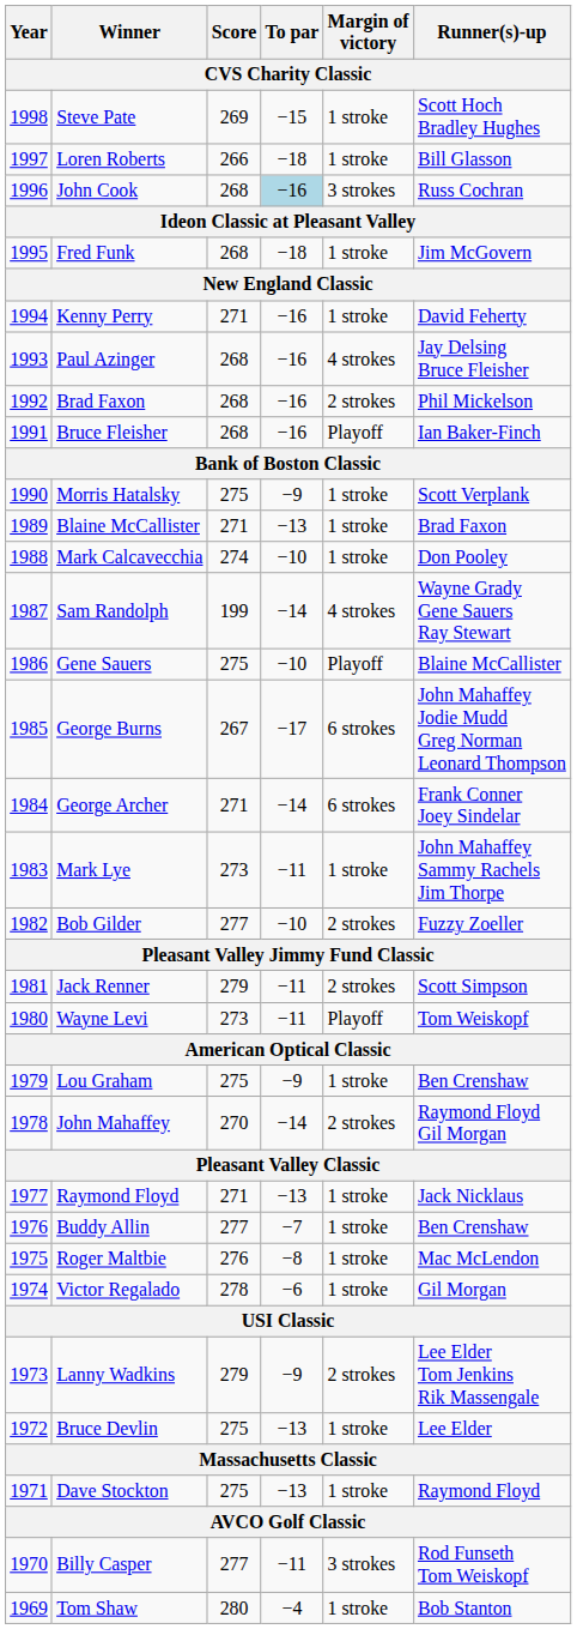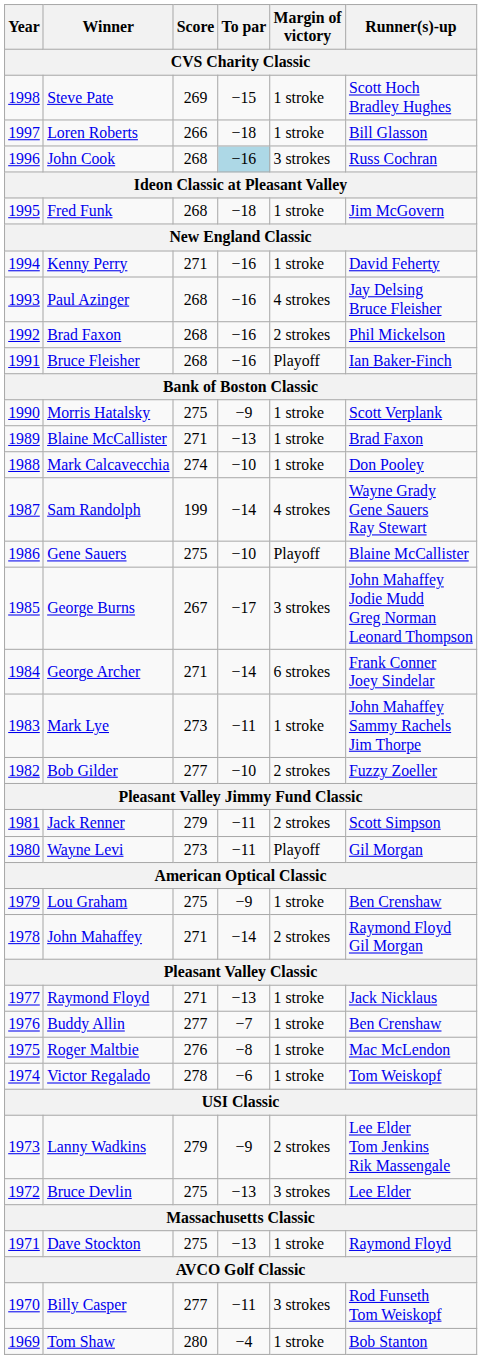 <table class=wikitable style="font-size:95%">
 <tr>
 <th>Year</th>
 <th>Winner</th>
 <th>Score</th>
 <th>To par</th>
 <th>Margin of<br>victory</th>
 <th>Runner(s)-up</th>
 </tr>
 <tr>
 <th colspan=7>CVS Charity Classic</th>
 </tr>
 <tr>
 <td><a href='#'>1998</a></td>
 <td> <a href='#'>Steve Pate</a></td>
 <td align=center>269</td>
 <td align=center>−15</td>
 <td>1 stroke</td>
 <td> <a href='#'>Scott Hoch</a><br> <a href='#'>Bradley Hughes</a></td>
 </tr>
 <tr>
 <td><a href='#'>1997</a></td>
 <td> <a href='#'>Loren Roberts</a></td>
 <td align=center>266</td>
 <td align=center>−18</td>
 <td>1 stroke</td>
 <td> <a href='#'>Bill Glasson</a></td>
 </tr>
 <tr>
 <td><a href='#'>1996</a></td>
 <td> <a href='#'>John Cook</a></td>
 <td align=center>268</td>
 <td align=center style="background: lightblue;">−16</td>
 <td>3 strokes</td>
 <td> <a href='#'>Russ Cochran</a></td>
 </tr>
 <tr>
 <th colspan=7>Ideon Classic at Pleasant Valley</th>
 </tr>
 <tr>
 <td><a href='#'>1995</a></td>
 <td> <a href='#'>Fred Funk</a></td>
 <td align=center>268</td>
 <td align=center>−18</td>
 <td>1 stroke</td>
 <td> <a href='#'>Jim McGovern</a></td>
 </tr>
 <tr>
 <th colspan=7>New England Classic</th>
 </tr>
 <tr>
 <td><a href='#'>1994</a></td>
 <td> <a href='#'>Kenny Perry</a></td>
 <td align=center>271</td>
 <td align=center>−16</td>
 <td>1 stroke</td>
 <td> <a href='#'>David Feherty</a></td>
 </tr>
 <tr>
 <td><a href='#'>1993</a></td>
 <td> <a href='#'>Paul Azinger</a></td>
 <td align=center>268</td>
 <td align=center>−16</td>
 <td>4 strokes</td>
 <td> <a href='#'>Jay Delsing</a><br> <a href='#'>Bruce Fleisher</a></td>
 </tr>
 <tr>
 <td><a href='#'>1992</a></td>
 <td> <a href='#'>Brad Faxon</a></td>
 <td align=center>268</td>
 <td align=center>−16</td>
 <td>2 strokes</td>
 <td> <a href='#'>Phil Mickelson</a></td>
 </tr>
 <tr>
 <td><a href='#'>1991</a></td>
 <td> <a href='#'>Bruce Fleisher</a></td>
 <td align=center>268</td>
 <td align=center>−16</td>
 <td>Playoff</td>
 <td> <a href='#'>Ian Baker-Finch</a></td>
 </tr>
 <tr>
 <th colspan=7>Bank of Boston Classic</th>
 </tr>
 <tr>
 <td><a href='#'>1990</a></td>
 <td> <a href='#'>Morris Hatalsky</a></td>
 <td align=center>275</td>
 <td align=center>−9</td>
 <td>1 stroke</td>
 <td> <a href='#'>Scott Verplank</a></td>
 </tr>
 <tr>
 <td><a href='#'>1989</a></td>
 <td> <a href='#'>Blaine McCallister</a></td>
 <td align=center>271</td>
 <td align=center>−13</td>
 <td>1 stroke</td>
 <td> <a href='#'>Brad Faxon</a></td>
 </tr>
 <tr>
 <td><a href='#'>1988</a></td>
 <td> <a href='#'>Mark Calcavecchia</a></td>
 <td align=center>274</td>
 <td align=center>−10</td>
 <td>1 stroke</td>
 <td> <a href='#'>Don Pooley</a></td>
 </tr>
 <tr>
 <td><a href='#'>1987</a></td>
 <td> <a href='#'>Sam Randolph</a></td>
 <td align=center>199</td>
 <td align=center>−14</td>
 <td>4 strokes</td>
 <td> <a href='#'>Wayne Grady</a><br> <a href='#'>Gene Sauers</a><br> <a href='#'>Ray Stewart</a></td>
 </tr>
 <tr>
 <td><a href='#'>1986</a></td>
 <td> <a href='#'>Gene Sauers</a></td>
 <td align=center>275</td>
 <td align=center>−10</td>
 <td>Playoff</td>
 <td> <a href='#'>Blaine McCallister</a></td>
 </tr>
 <tr>
 <td><a href='#'>1985</a></td>
 <td> <a href='#'>George Burns</a></td>
 <td align=center>267</td>
 <td align=center>−17</td>
-<td>6 strokes</td>
+<td>3 strokes</td>
 <td> <a href='#'>John Mahaffey</a><br> <a href='#'>Jodie Mudd</a><br> <a href='#'>Greg Norman</a><br> <a href='#'>Leonard Thompson</a></td>
 </tr>
 <tr>
 <td><a href='#'>1984</a></td>
 <td> <a href='#'>George Archer</a></td>
 <td align=center>271</td>
 <td align=center>−14</td>
 <td>6 strokes</td>
 <td> <a href='#'>Frank Conner</a><br> <a href='#'>Joey Sindelar</a></td>
 </tr>
 <tr>
 <td><a href='#'>1983</a></td>
 <td> <a href='#'>Mark Lye</a></td>
 <td align=center>273</td>
 <td align=center>−11</td>
 <td>1 stroke</td>
 <td> <a href='#'>John Mahaffey</a><br> <a href='#'>Sammy Rachels</a><br> <a href='#'>Jim Thorpe</a></td>
 </tr>
 <tr>
 <td><a href='#'>1982</a></td>
 <td> <a href='#'>Bob Gilder</a></td>
 <td align=center>277</td>
 <td align=center>−10</td>
 <td>2 strokes</td>
 <td> <a href='#'>Fuzzy Zoeller</a></td>
 </tr>
 <tr>
 <th colspan=7>Pleasant Valley Jimmy Fund Classic</th>
 </tr>
 <tr>
 <td><a href='#'>1981</a></td>
 <td> <a href='#'>Jack Renner</a></td>
 <td align=center>279</td>
 <td align=center>−11</td>
 <td>2 strokes</td>
 <td> <a href='#'>Scott Simpson</a></td>
 </tr>
 <tr>
 <td><a href='#'>1980</a></td>
 <td> <a href='#'>Wayne Levi</a></td>
 <td align=center>273</td>
 <td align=center>−11</td>
 <td>Playoff</td>
-<td> <a href='#'>Tom Weiskopf</a></td>
+<td> <a href='#'>Gil Morgan</a></td>
 </tr>
 <tr>
 <th colspan=7>American Optical Classic</th>
 </tr>
 <tr>
 <td><a href='#'>1979</a></td>
 <td> <a href='#'>Lou Graham</a></td>
 <td align=center>275</td>
 <td align=center>−9</td>
 <td>1 stroke</td>
 <td> <a href='#'>Ben Crenshaw</a></td>
 </tr>
 <tr>
 <td><a href='#'>1978</a></td>
 <td> <a href='#'>John Mahaffey</a></td>
-<td align=center>270</td>
+<td align=center>271</td>
 <td align=center>−14</td>
 <td>2 strokes</td>
 <td> <a href='#'>Raymond Floyd</a><br> <a href='#'>Gil Morgan</a></td>
 </tr>
 <tr>
 <th colspan=7>Pleasant Valley Classic</th>
 </tr>
 <tr>
 <td><a href='#'>1977</a></td>
 <td> <a href='#'>Raymond Floyd</a></td>
 <td align=center>271</td>
 <td align=center>−13</td>
 <td>1 stroke</td>
 <td> <a href='#'>Jack Nicklaus</a></td>
 </tr>
 <tr>
 <td><a href='#'>1976</a></td>
 <td> <a href='#'>Buddy Allin</a></td>
 <td align=center>277</td>
 <td align=center>−7</td>
 <td>1 stroke</td>
 <td> <a href='#'>Ben Crenshaw</a></td>
 </tr>
 <tr>
 <td><a href='#'>1975</a></td>
 <td> <a href='#'>Roger Maltbie</a></td>
 <td align=center>276</td>
 <td align=center>−8</td>
 <td>1 stroke</td>
 <td> <a href='#'>Mac McLendon</a></td>
 </tr>
 <tr>
 <td><a href='#'>1974</a></td>
 <td> <a href='#'>Victor Regalado</a></td>
 <td align=center>278</td>
 <td align=center>−6</td>
 <td>1 stroke</td>
-<td> <a href='#'>Gil Morgan</a></td>
+<td> <a href='#'>Tom Weiskopf</a></td>
 </tr>
 <tr>
 <th colspan=7>USI Classic</th>
 </tr>
 <tr>
 <td><a href='#'>1973</a></td>
 <td> <a href='#'>Lanny Wadkins</a></td>
 <td align=center>279</td>
 <td align=center>−9</td>
 <td>2 strokes</td>
 <td> <a href='#'>Lee Elder</a><br> <a href='#'>Tom Jenkins</a><br> <a href='#'>Rik Massengale</a></td>
 </tr>
 <tr>
 <td><a href='#'>1972</a></td>
 <td> <a href='#'>Bruce Devlin</a></td>
 <td align=center>275</td>
 <td align=center>−13</td>
-<td>1 stroke</td>
+<td>3 strokes</td>
 <td> <a href='#'>Lee Elder</a></td>
 </tr>
 <tr>
 <th colspan=7>Massachusetts Classic</th>
 </tr>
 <tr>
 <td><a href='#'>1971</a></td>
 <td> <a href='#'>Dave Stockton</a></td>
 <td align=center>275</td>
 <td align=center>−13</td>
 <td>1 stroke</td>
 <td> <a href='#'>Raymond Floyd</a></td>
 </tr>
 <tr>
 <th colspan=7>AVCO Golf Classic</th>
 </tr>
 <tr>
 <td><a href='#'>1970</a></td>
 <td> <a href='#'>Billy Casper</a></td>
 <td align=center>277</td>
 <td align=center>−11</td>
 <td>3 strokes</td>
 <td> <a href='#'>Rod Funseth</a><br> <a href='#'>Tom Weiskopf</a></td>
 </tr>
 <tr>
 <td><a href='#'>1969</a></td>
 <td> <a href='#'>Tom Shaw</a></td>
 <td align=center>280</td>
 <td align=center>−4</td>
 <td>1 stroke</td>
 <td> <a href='#'>Bob Stanton</a></td>
 </tr>
 </table>
